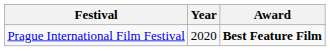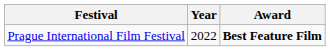 <table class="wikitable">
 <tr>
 <th>Festival</th>
 <th>Year</th>
 <th>Award</th>
 </tr>
 <tr>
 <td><a href='#'>Prague International Film Festival</a></td>
-<td>2020</td>
+<td>2022</td>
 <td><strong>Best Feature Film</strong></td>
 </tr>
 </table>
